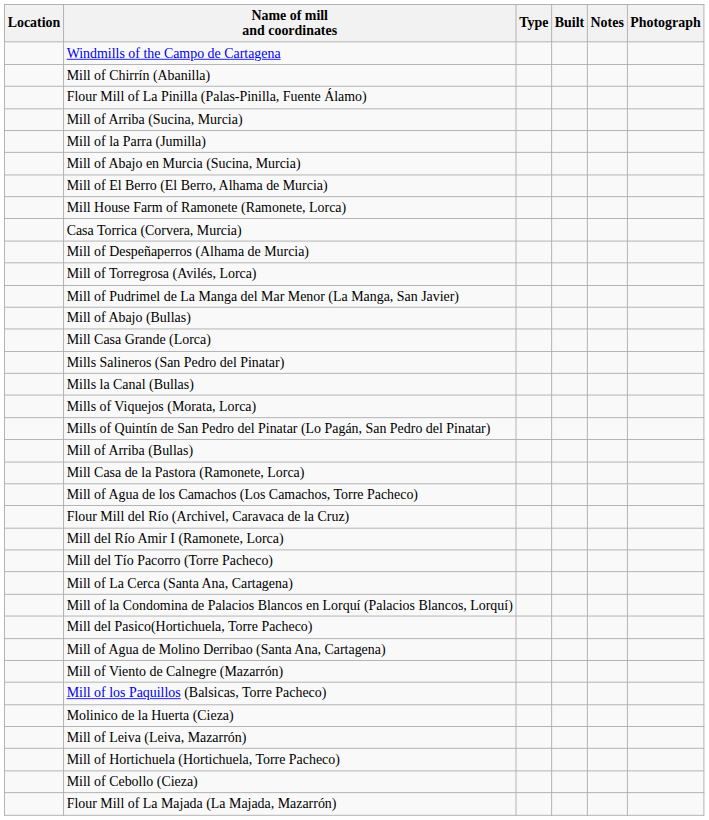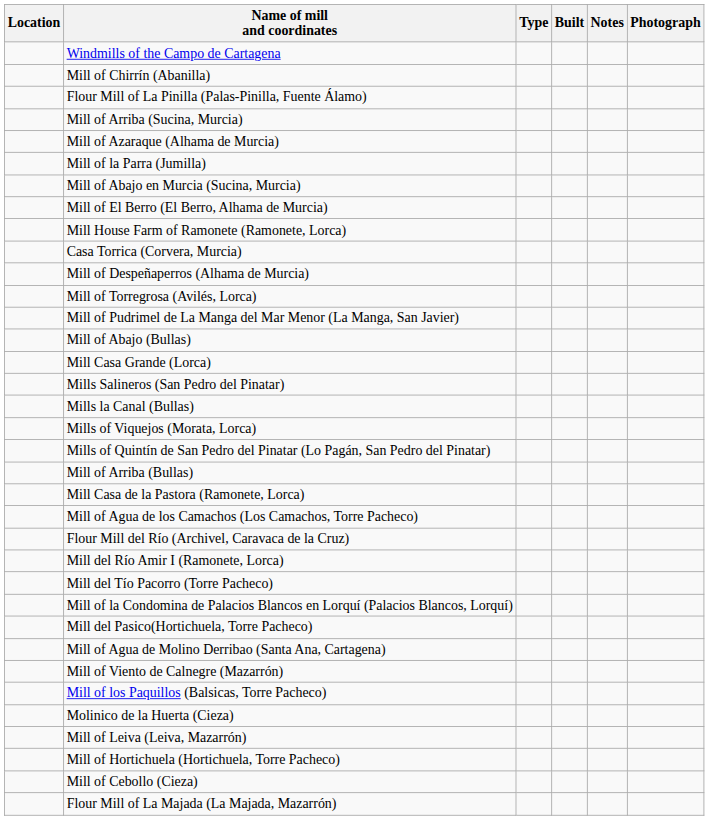 <table class="wikitable">
 <tr>
 <th>Location</th>
 <th>Name of mill<br>and coordinates</th>
 <th>Type</th>
 <th>Built</th>
 <th>Notes</th>
 <th>Photograph</th>
 </tr>
 <tr>
 <td></td>
 <td><a href='#'>Windmills of the Campo de Cartagena</a></td>
 <td></td>
 <td></td>
 <td></td>
 <td></td>
 </tr>
 <tr>
 <td></td>
 <td>Mill of Chirrín (Abanilla)</td>
 <td></td>
 <td></td>
 <td></td>
 <td></td>
 </tr>
 <tr>
 <td></td>
 <td>Flour Mill of La Pinilla (Palas-Pinilla, Fuente Álamo)</td>
 <td></td>
 <td></td>
 <td></td>
 <td></td>
 </tr>
 <tr>
 <td></td>
 <td>Mill of Arriba (Sucina, Murcia)</td>
+<td></td>
+<td></td>
+<td></td>
+<td></td>
+</tr>
+<tr>
+<td></td>
+<td>Mill of Azaraque (Alhama de Murcia)</td>
 <td></td>
 <td></td>
 <td></td>
 <td></td>
 </tr>
 <tr>
 <td></td>
 <td>Mill of la Parra (Jumilla)</td>
 <td></td>
 <td></td>
 <td></td>
 <td></td>
 </tr>
 <tr>
 <td></td>
 <td>Mill of Abajo en Murcia (Sucina, Murcia)</td>
 <td></td>
 <td></td>
 <td></td>
 <td></td>
 </tr>
 <tr>
 <td></td>
 <td>Mill of El Berro (El Berro, Alhama de Murcia)</td>
 <td></td>
 <td></td>
 <td></td>
 <td></td>
 </tr>
 <tr>
 <td></td>
 <td>Mill House Farm of Ramonete (Ramonete, Lorca)</td>
 <td></td>
 <td></td>
 <td></td>
 <td></td>
 </tr>
 <tr>
 <td></td>
 <td>Casa Torrica (Corvera, Murcia)</td>
 <td></td>
 <td></td>
 <td></td>
 <td></td>
 </tr>
 <tr>
 <td></td>
 <td>Mill of Despeñaperros (Alhama de Murcia)</td>
 <td></td>
 <td></td>
 <td></td>
 <td></td>
 </tr>
 <tr>
 <td></td>
 <td>Mill of Torregrosa (Avilés, Lorca)</td>
 <td></td>
 <td></td>
 <td></td>
 <td></td>
 </tr>
 <tr>
 <td></td>
 <td>Mill of Pudrimel de La Manga del Mar Menor (La Manga, San Javier)</td>
 <td></td>
 <td></td>
 <td></td>
 <td></td>
 </tr>
 <tr>
 <td></td>
 <td>Mill of Abajo (Bullas)</td>
 <td></td>
 <td></td>
 <td></td>
 <td></td>
 </tr>
 <tr>
 <td></td>
 <td>Mill Casa Grande (Lorca)</td>
 <td></td>
 <td></td>
 <td></td>
 <td></td>
 </tr>
 <tr>
 <td></td>
 <td>Mills Salineros (San Pedro del Pinatar)</td>
 <td></td>
 <td></td>
 <td></td>
 <td></td>
 </tr>
 <tr>
 <td></td>
 <td>Mills la Canal (Bullas)</td>
 <td></td>
 <td></td>
 <td></td>
 <td></td>
 </tr>
 <tr>
 <td></td>
 <td>Mills of Viquejos (Morata, Lorca)</td>
 <td></td>
 <td></td>
 <td></td>
 <td></td>
 </tr>
 <tr>
 <td></td>
 <td>Mills of Quintín de San Pedro del Pinatar (Lo Pagán, San Pedro del Pinatar)</td>
 <td></td>
 <td></td>
 <td></td>
 <td></td>
 </tr>
 <tr>
 <td></td>
 <td>Mill of Arriba (Bullas)</td>
 <td></td>
 <td></td>
 <td></td>
 <td></td>
 </tr>
 <tr>
 <td></td>
 <td>Mill Casa de la Pastora (Ramonete, Lorca)</td>
 <td></td>
 <td></td>
 <td></td>
 <td></td>
 </tr>
 <tr>
 <td></td>
 <td>Mill of Agua de los Camachos (Los Camachos, Torre Pacheco)</td>
 <td></td>
 <td></td>
 <td></td>
 <td></td>
 </tr>
 <tr>
 <td></td>
 <td>Flour Mill del Río (Archivel, Caravaca de la Cruz)</td>
 <td></td>
 <td></td>
 <td></td>
 <td></td>
 </tr>
 <tr>
 <td></td>
 <td>Mill del Río Amir I (Ramonete, Lorca)</td>
 <td></td>
 <td></td>
 <td></td>
 <td></td>
 </tr>
 <tr>
 <td></td>
 <td>Mill del Tío Pacorro (Torre Pacheco)</td>
 <td></td>
 <td></td>
 <td></td>
 <td></td>
 </tr>
 <tr>
 <td></td>
-<td>Mill of La Cerca (Santa Ana, Cartagena)</td>
-<td></td>
-<td></td>
-<td></td>
-<td></td>
-</tr>
-<tr>
-<td></td>
 <td>Mill of la Condomina de Palacios Blancos en Lorquí (Palacios Blancos, Lorquí)</td>
 <td></td>
 <td></td>
 <td></td>
 <td></td>
 </tr>
 <tr>
 <td></td>
 <td>Mill del Pasico(Hortichuela, Torre Pacheco)</td>
 <td></td>
 <td></td>
 <td></td>
 <td></td>
 </tr>
 <tr>
 <td></td>
 <td>Mill of Agua de Molino Derribao (Santa Ana, Cartagena)</td>
 <td></td>
 <td></td>
 <td></td>
 <td></td>
 </tr>
 <tr>
 <td></td>
 <td>Mill of Viento de Calnegre (Mazarrón)</td>
 <td></td>
 <td></td>
 <td></td>
 <td></td>
 </tr>
 <tr>
 <td></td>
 <td><a href='#'>Mill of los Paquillos</a> (Balsicas, Torre Pacheco)</td>
 <td></td>
 <td></td>
 <td></td>
 <td></td>
 </tr>
 <tr>
 <td></td>
 <td>Molinico de la Huerta (Cieza)</td>
 <td></td>
 <td></td>
 <td></td>
 <td></td>
 </tr>
 <tr>
 <td></td>
 <td>Mill of Leiva (Leiva, Mazarrón)</td>
 <td></td>
 <td></td>
 <td></td>
 <td></td>
 </tr>
 <tr>
 <td></td>
 <td>Mill of Hortichuela (Hortichuela, Torre Pacheco)</td>
 <td></td>
 <td></td>
 <td></td>
 <td></td>
 </tr>
 <tr>
 <td></td>
 <td>Mill of Cebollo (Cieza)</td>
 <td></td>
 <td></td>
 <td></td>
 <td></td>
 </tr>
 <tr>
 <td></td>
 <td>Flour Mill of La Majada (La Majada, Mazarrón)</td>
 <td></td>
 <td></td>
 <td></td>
 <td></td>
 </tr>
 </table>
